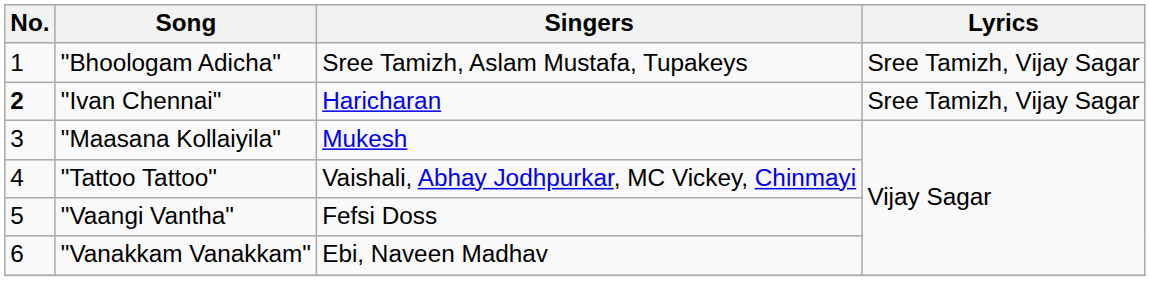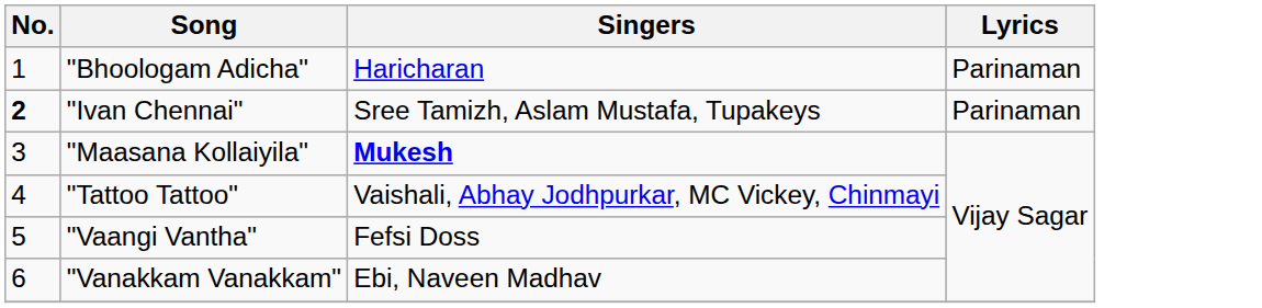 <table class="wikitable">
 <tr>
 <th>No.</th>
 <th>Song</th>
 <th>Singers</th>
 <th>Lyrics</th>
 </tr>
 <tr>
 <td>1</td>
 <td>"Bhoologam Adicha"</td>
-<td>Sree Tamizh, Aslam Mustafa, Tupakeys</td>
-<td>Sree Tamizh, Vijay Sagar</td>
+<td><a href='#'>Haricharan</a></td>
+<td>Parinaman</td>
 </tr>
 <tr>
 <td><strong>2</strong></td>
 <td>"Ivan Chennai"</td>
-<td><a href='#'>Haricharan</a></td>
-<td>Sree Tamizh, Vijay Sagar</td>
+<td>Sree Tamizh, Aslam Mustafa, Tupakeys</td>
+<td>Parinaman</td>
 </tr>
 <tr>
 <td>3</td>
 <td>"Maasana Kollaiyila"</td>
-<td><a href='#'>Mukesh</a></td>
+<td><strong><a href='#'>Mukesh</a></strong></td>
 <td rowspan=4>Vijay Sagar</td>
 </tr>
 <tr>
 <td>4</td>
 <td>"Tattoo Tattoo"</td>
 <td>Vaishali, <a href='#'>Abhay Jodhpurkar</a>, MC Vickey, <a href='#'>Chinmayi</a></td>
 </tr>
 <tr>
 <td>5</td>
 <td>"Vaangi Vantha"</td>
 <td>Fefsi Doss</td>
 </tr>
 <tr>
 <td>6</td>
 <td>"Vanakkam Vanakkam"</td>
 <td>Ebi, Naveen Madhav</td>
 </tr>
 <tr>
 </tr>
 </table>
